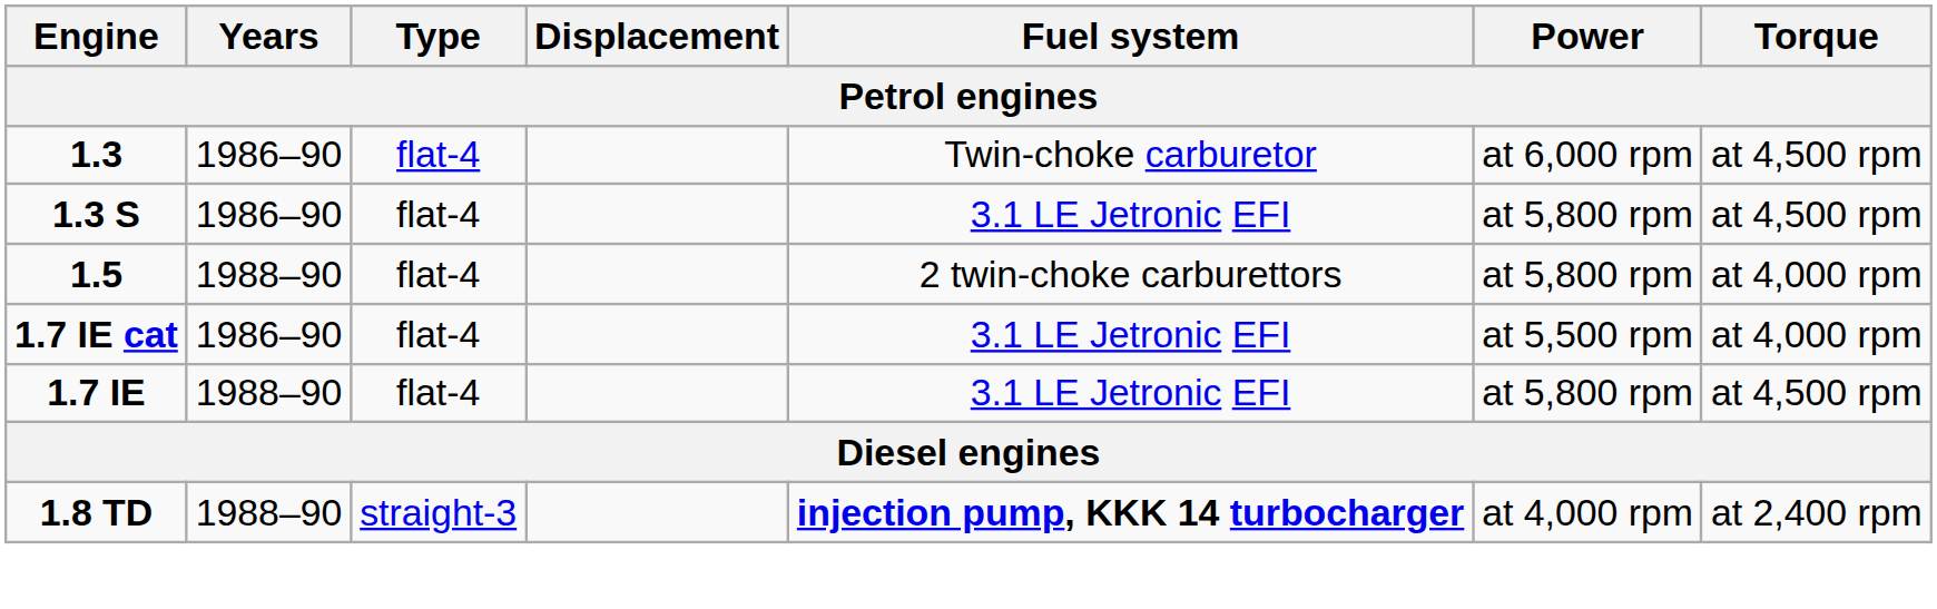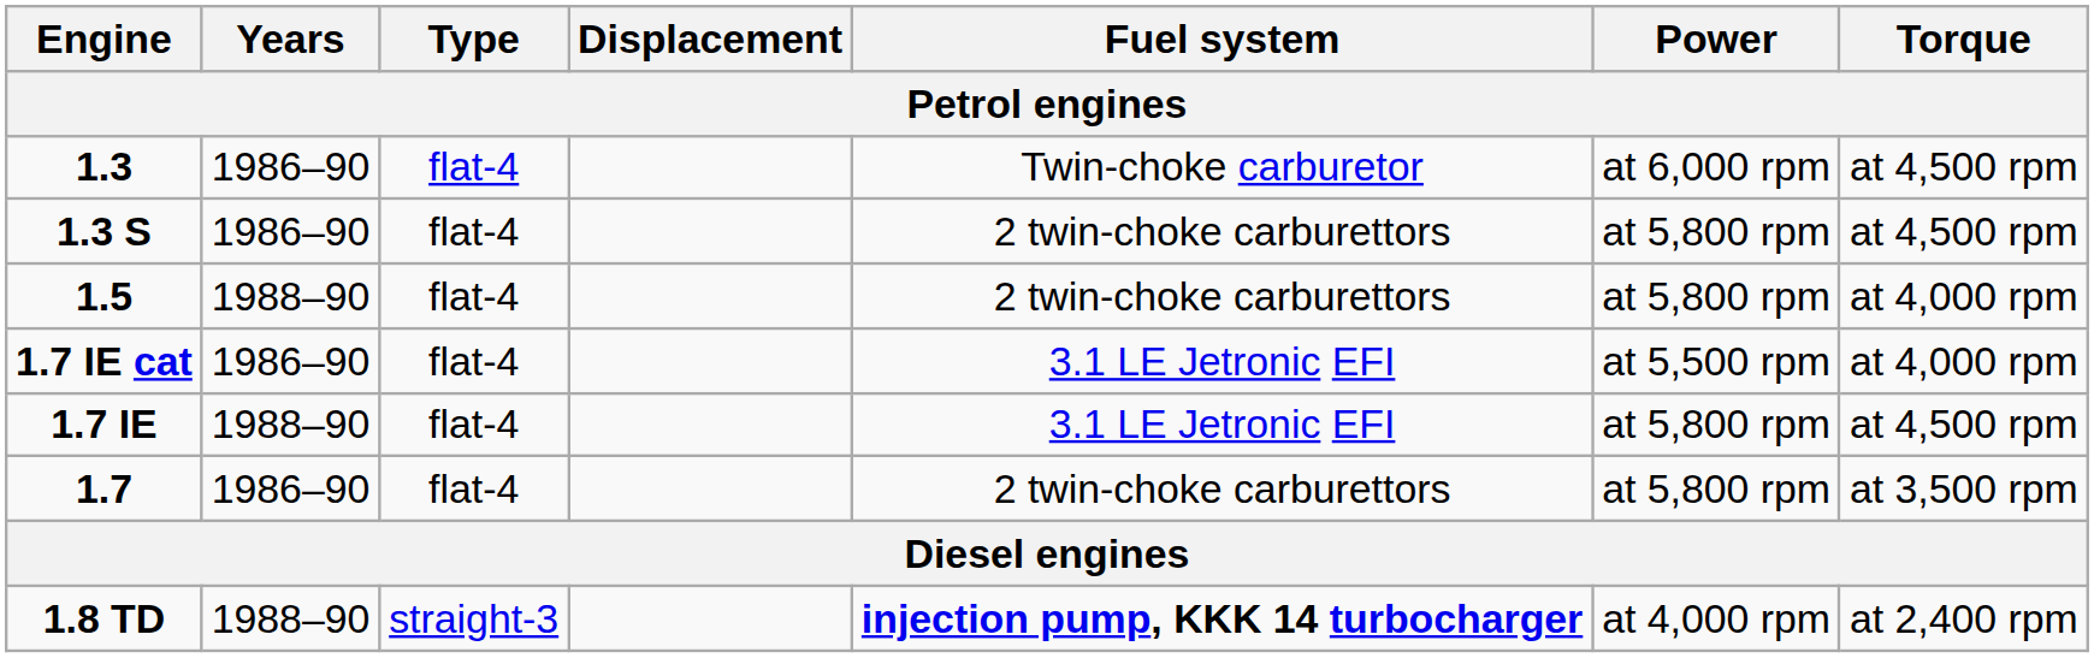 <table class="wikitable" style="text-align:center; font-size:90%;">
 <tr>
 <th>Engine</th>
 <th>Years</th>
 <th>Type</th>
 <th>Displacement</th>
 <th>Fuel system</th>
 <th>Power</th>
 <th>Torque</th>
 </tr>
 <tr>
 <th colspan=7>Petrol engines</th>
 </tr>
 <tr>
 <td><strong>1.3</strong></td>
 <td>1986–90</td>
 <td><a href='#'>flat-4</a></td>
 <td></td>
 <td>Twin-choke <a href='#'>carburetor</a></td>
 <td> at 6,000 rpm</td>
 <td> at 4,500 rpm</td>
 </tr>
 <tr>
 <td><strong>1.3 S</strong></td>
 <td>1986–90</td>
 <td>flat-4</td>
 <td></td>
-<td><a href='#'>3.1 LE Jetronic</a> <a href='#'>EFI</a></td>
+<td>2 twin-choke carburettors</td>
 <td> at 5,800 rpm</td>
 <td> at 4,500 rpm</td>
 </tr>
 <tr>
 <td><strong>1.5</strong></td>
 <td>1988–90</td>
 <td>flat-4</td>
 <td></td>
 <td>2 twin-choke carburettors</td>
 <td> at 5,800 rpm</td>
 <td> at 4,000 rpm</td>
 </tr>
 <tr>
 <td><strong>1.7 IE <a href='#'>cat</a></strong></td>
 <td>1986–90</td>
 <td>flat-4</td>
 <td></td>
 <td><a href='#'>3.1 LE Jetronic</a> <a href='#'>EFI</a></td>
 <td> at 5,500 rpm</td>
 <td> at 4,000 rpm</td>
 </tr>
 <tr>
 <td><strong>1.7 IE</strong></td>
 <td>1988–90</td>
 <td>flat-4</td>
 <td></td>
 <td><a href='#'>3.1 LE Jetronic</a> <a href='#'>EFI</a></td>
 <td> at 5,800 rpm</td>
 <td> at 4,500 rpm</td>
 </tr>
 <tr>
+<td><strong>1.7</strong></td>
+<td>1986–90</td>
+<td>flat-4</td>
+<td></td>
+<td>2 twin-choke carburettors</td>
+<td> at 5,800 rpm</td>
+<td> at 3,500 rpm</td>
+</tr>
+<tr>
 <th colspan=7>Diesel engines</th>
 </tr>
 <tr>
 <td><strong>1.8 TD</strong></td>
 <td>1988–90</td>
 <td><a href='#'>straight-3</a></td>
 <td></td>
 <td><strong><a href='#'>injection pump</a>, KKK 14 <a href='#'>turbocharger</a></strong></td>
 <td> at 4,000 rpm</td>
 <td> at 2,400 rpm</td>
 </tr>
 </table>
